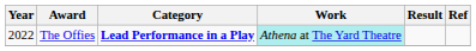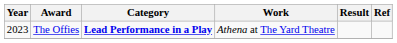 <table class="wikitable">
 <tr>
 <th>Year</th>
 <th>Award</th>
 <th>Category</th>
 <th>Work</th>
 <th>Result</th>
 <th>Ref</th>
 </tr>
 <tr>
-<td align=center>2022</td>
+<td align=center>2023</td>
 <td><a href='#'>The Offies</a></td>
 <td><strong><a href='#'>Lead Performance in a Play</a></strong></td>
-<td align=center style="background: paleturquoise;"><em>Athena</em> at <a href='#'>The Yard Theatre</a></td>
+<td align=center><em>Athena</em> at <a href='#'>The Yard Theatre</a></td>
 <td></td>
 <td style="text-align:center;"></td>
 </tr>
 <tr>
 </tr>
 </table>
